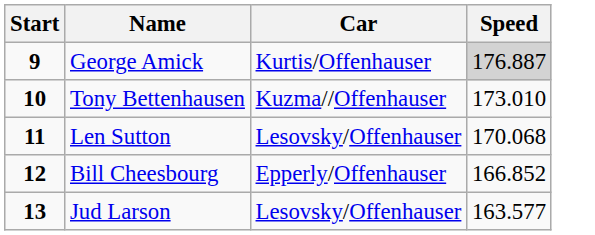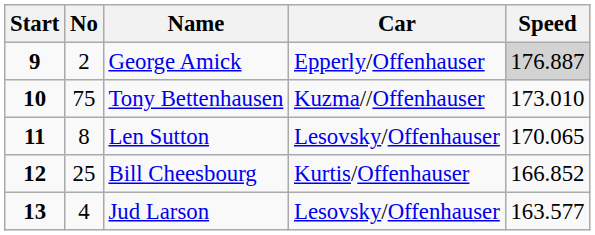 <table class="wikitable" style="font-size:95%;">
 <tr>
 <th>Start</th>
+<th>No</th>
 <th>Name</th>
 <th>Car</th>
 <th>Speed</th>
 </tr>
 <tr>
 <td align=center><strong>9</strong></td>
+<td align=center>2</td>
 <td><a href='#'>George Amick</a></td>
-<td><a href='#'>Kurtis</a>/<a href='#'>Offenhauser</a></td>
+<td><a href='#'>Epperly</a>/<a href='#'>Offenhauser</a></td>
 <td align=center style="background: lightgrey;">176.887</td>
 </tr>
 <tr>
 <td align=center><strong>10</strong></td>
+<td align=center>75</td>
 <td><a href='#'>Tony Bettenhausen</a></td>
 <td><a href='#'>Kuzma</a>//<a href='#'>Offenhauser</a></td>
 <td align=center>173.010</td>
 </tr>
 <tr>
 <td align=center><strong>11</strong></td>
+<td align=center>8</td>
 <td><a href='#'>Len Sutton</a></td>
 <td><a href='#'>Lesovsky</a>/<a href='#'>Offenhauser</a></td>
-<td align=center>170.068</td>
+<td align=center>170.065</td>
 </tr>
 <tr>
 <td align=center><strong>12</strong></td>
+<td align=center>25</td>
 <td><a href='#'>Bill Cheesbourg</a></td>
-<td><a href='#'>Epperly</a>/<a href='#'>Offenhauser</a></td>
+<td><a href='#'>Kurtis</a>/<a href='#'>Offenhauser</a></td>
 <td align=center>166.852</td>
 </tr>
 <tr>
 <td align=center><strong>13</strong></td>
+<td align=center>4</td>
 <td><a href='#'>Jud Larson</a></td>
 <td><a href='#'>Lesovsky</a>/<a href='#'>Offenhauser</a></td>
 <td align=center>163.577</td>
 </tr>
 </table>
